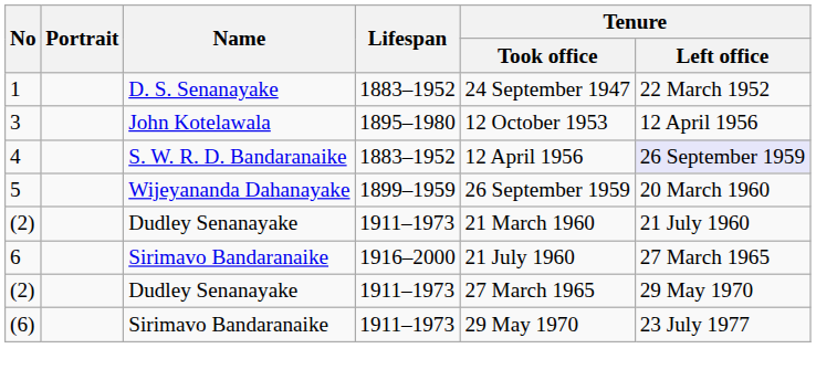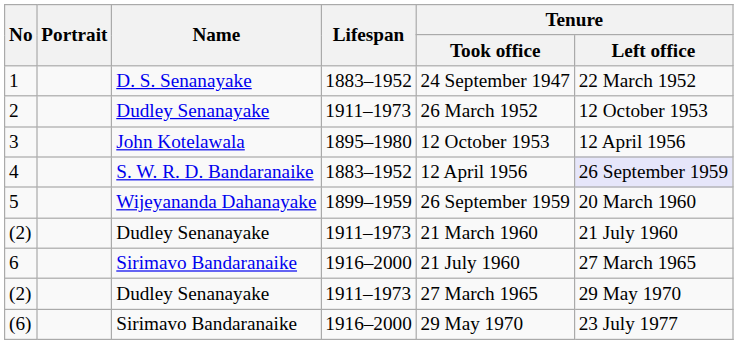 <table class="wikitable">
 <tr>
 <th scope="col" rowspan="2">No</th>
 <th scope="col" rowspan="2">Portrait</th>
 <th scope="col" rowspan="2">Name</th>
 <th scope="col" rowspan="2">Lifespan</th>
 <th scope="col" colspan="2">Tenure</th>
 </tr>
 <tr>
 <th scope="col">Took office</th>
 <th scope="col">Left office</th>
 </tr>
 <tr>
 <td>1</td>
 <td></td>
 <td><a href='#'>D. S. Senanayake</a></td>
 <td>1883–1952</td>
 <td>24 September 1947</td>
 <td>22 March 1952</td>
+</tr>
+<tr>
+<td>2</td>
+<td></td>
+<td><a href='#'>Dudley Senanayake</a></td>
+<td>1911–1973</td>
+<td>26 March 1952</td>
+<td>12 October 1953</td>
 </tr>
 <tr>
 <td>3</td>
 <td></td>
 <td><a href='#'>John Kotelawala</a></td>
 <td>1895–1980</td>
 <td>12 October 1953</td>
 <td>12 April 1956</td>
 </tr>
 <tr>
 <td>4</td>
 <td></td>
 <td><a href='#'>S. W. R. D. Bandaranaike</a></td>
 <td>1883–1952</td>
 <td>12 April 1956</td>
 <td style="background: lavender;">26 September 1959</td>
 </tr>
 <tr>
 <td>5</td>
 <td></td>
 <td><a href='#'>Wijeyananda Dahanayake</a></td>
 <td>1899–1959</td>
 <td>26 September 1959</td>
 <td>20 March 1960</td>
 </tr>
 <tr>
 <td>(2)</td>
 <td></td>
 <td>Dudley Senanayake</td>
 <td>1911–1973</td>
 <td>21 March 1960</td>
 <td>21 July 1960</td>
 </tr>
 <tr>
 <td>6</td>
 <td></td>
 <td><a href='#'>Sirimavo Bandaranaike</a></td>
 <td>1916–2000</td>
 <td>21 July 1960</td>
 <td>27 March 1965</td>
 </tr>
 <tr>
 <td>(2)</td>
 <td></td>
 <td>Dudley Senanayake</td>
 <td>1911–1973</td>
 <td>27 March 1965</td>
 <td>29 May 1970</td>
 </tr>
 <tr>
 <td>(6)</td>
 <td></td>
 <td>Sirimavo Bandaranaike</td>
-<td>1911–1973</td>
+<td>1916–2000</td>
 <td>29 May 1970</td>
 <td>23 July 1977</td>
 </tr>
 </table>
